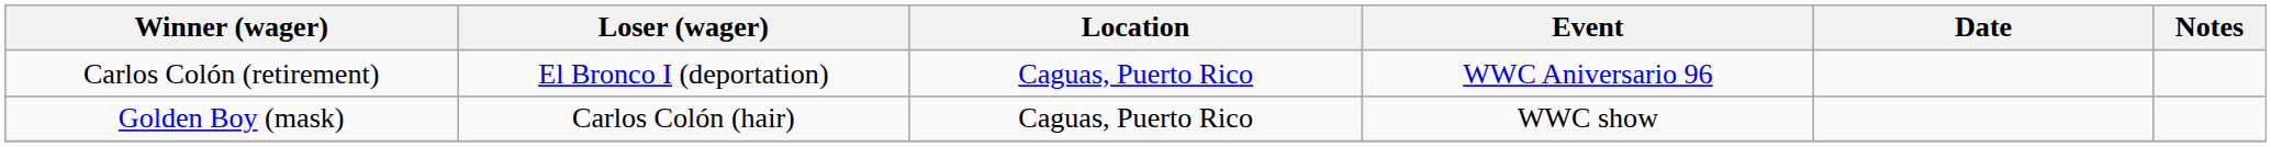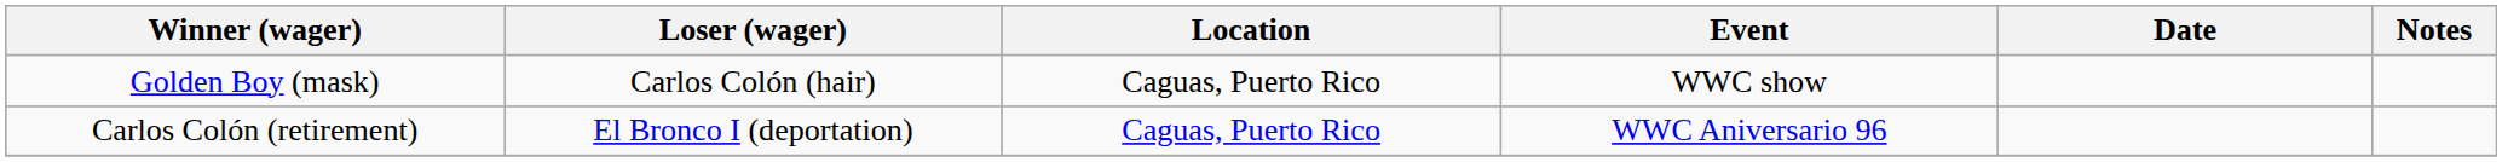 <table class="wikitable sortable" width=100%  style="text-align: center">
 <tr>
 <th width=20% scope="col">Winner (wager)</th>
 <th width=20% scope="col">Loser (wager)</th>
 <th width=20% scope="col">Location</th>
 <th width=20% scope="col">Event</th>
 <th width=15% scope="col">Date</th>
 <th class="unsortable" width=5% scope="col">Notes</th>
 </tr>
 <tr>
+<td><a href='#'>Golden Boy</a> (mask)</td>
+<td>Carlos Colón (hair)</td>
+<td>Caguas, Puerto Rico</td>
+<td>WWC show</td>
+<td></td>
+<td> </td>
+</tr>
+<tr>
 <td>Carlos Colón (retirement)</td>
 <td><a href='#'>El Bronco I</a> (deportation)</td>
 <td><a href='#'>Caguas, Puerto Rico</a></td>
 <td><a href='#'>WWC Aniversario 96</a></td>
 <td></td>
 <td></td>
 </tr>
 <tr>
-<td><a href='#'>Golden Boy</a> (mask)</td>
-<td>Carlos Colón (hair)</td>
-<td>Caguas, Puerto Rico</td>
-<td>WWC show</td>
-<td></td>
-<td> </td>
-</tr>
-<tr>
 </tr>
 </table>
